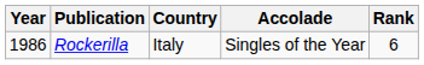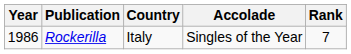 <table class="wikitable">
 <tr>
 <th>Year</th>
 <th>Publication</th>
 <th>Country</th>
 <th>Accolade</th>
 <th>Rank</th>
 </tr>
 <tr>
 <td>1986</td>
 <td><em><a href='#'>Rockerilla</a></em></td>
 <td>Italy</td>
 <td>Singles of the Year</td>
-<td style="text-align:center;">6</td>
+<td style="text-align:center;">7</td>
 </tr>
 </table>
